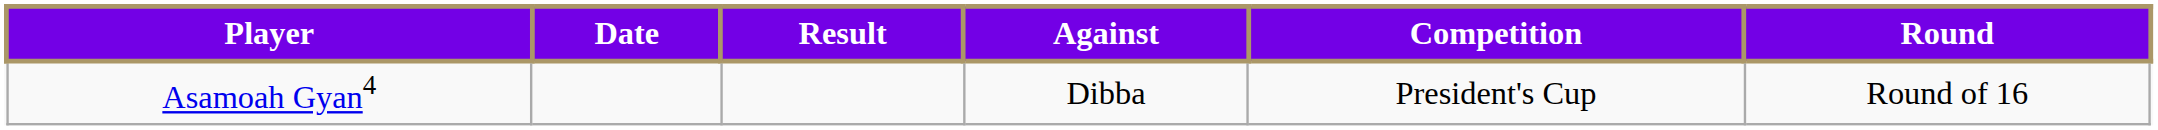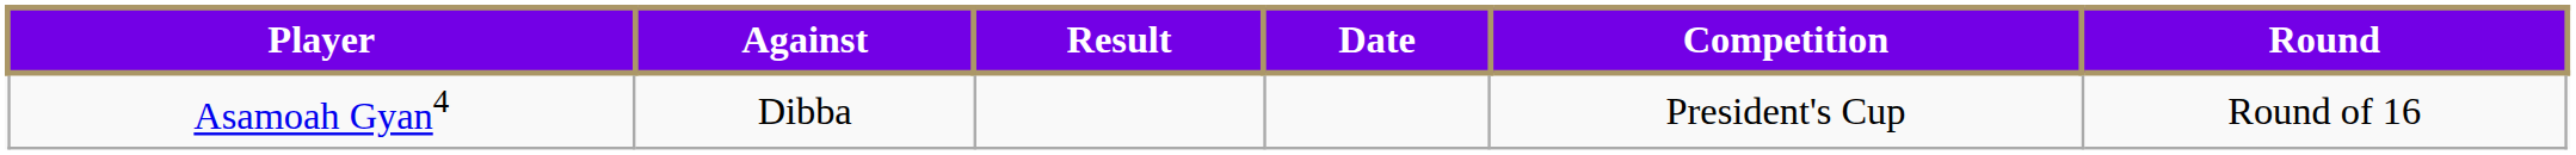 <table class="wikitable" style="width:57%; text-align:center; font-size:85%;">
 <tr>
 <th style="color:#FFFFFF; background: #7300E6; border:2px solid #AB9767;">Player</th>
+<th style="color:#FFFFFF; background: #7300E6; border:2px solid #AB9767;">Against</th>
+<th style="color:#FFFFFF; background: #7300E6; border:2px solid #AB9767;">Result</th>
 <th style="color:#FFFFFF; background: #7300E6; border:2px solid #AB9767;">Date</th>
-<th style="color:#FFFFFF; background: #7300E6; border:2px solid #AB9767;">Result</th>
-<th style="color:#FFFFFF; background: #7300E6; border:2px solid #AB9767;">Against</th>
 <th style="color:#FFFFFF; background: #7300E6; border:2px solid #AB9767;">Competition</th>
 <th style="color:#FFFFFF; background: #7300E6; border:2px solid #AB9767;">Round</th>
 </tr>
 <tr>
 <td> <a href='#'>Asamoah Gyan</a><sup>4</sup></td>
+<td>Dibba</td>
 <td></td>
 <td></td>
-<td>Dibba</td>
 <td align=center>President's Cup</td>
 <td align=center>Round of 16</td>
 </tr>
 </table>
